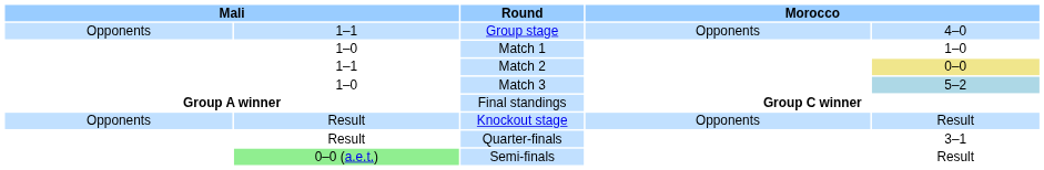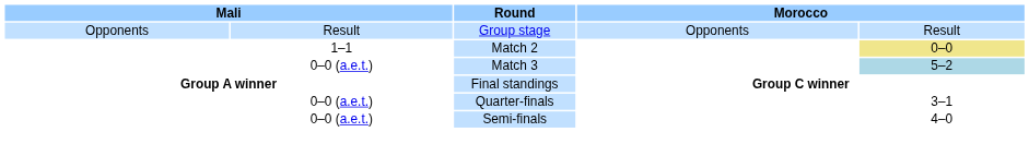 <table style="width:100%; text-align:center">
 <tr style="vertical-align:top; background:#99CCFF">
 <th colspan="2" width=44%>Mali</th>
 <th width=12%>Round</th>
 <th colspan="2" width=44%>Morocco</th>
 </tr>
 <tr style="vertical-align:top; background:#C1E0FF">
 <td>Opponents</td>
-<td>1–1</td>
+<td>Result</td>
 <td><a href='#'>Group stage</a></td>
 <td>Opponents</td>
-<td>4–0</td>
-</tr>
-<tr>
-<td align="left"></td>
-<td>1–0</td>
-<td style="background:#C1E0FF">Match 1</td>
-<td align="left"></td>
-<td>1–0</td>
+<td>Result</td>
 </tr>
 <tr>
 <td align="left"></td>
 <td>1–1</td>
 <td style="background:#C1E0FF">Match 2</td>
 <td align="left"></td>
 <td style="background: khaki;">0–0</td>
 </tr>
 <tr>
 <td align="left"></td>
-<td>1–0</td>
+<td>0–0 (<a href='#'>a.e.t.</a>) </td>
 <td style="background:#C1E0FF">Match 3</td>
 <td align="left"></td>
 <td style="background: lightblue;">5–2</td>
 </tr>
 <tr>
 <td colspan="2" style="text-align:center"><strong>Group A winner</strong><div></div></td>
 <td style="background:#C1E0FF">Final standings</td>
 <td colspan="2" style="text-align:center"><strong>Group C winner</strong><div></div></td>
 </tr>
-<tr style="vertical-align:top; background:#C1E0FF">
-<td>Opponents</td>
-<td>Result</td>
-<td><a href='#'>Knockout stage</a></td>
-<td>Opponents</td>
-<td>Result</td>
-</tr>
 <tr>
 <td align="left"></td>
-<td>Result</td>
+<td>0–0 (<a href='#'>a.e.t.</a>) </td>
 <td style="background:#C1E0FF">Quarter-finals</td>
 <td align="left"></td>
 <td>3–1</td>
 </tr>
 <tr>
 <td align="left"></td>
-<td style="background: lightgreen;">0–0 (<a href='#'>a.e.t.</a>) </td>
+<td>0–0 (<a href='#'>a.e.t.</a>) </td>
 <td style="background:#C1E0FF">Semi-finals</td>
 <td align="left"></td>
-<td>Result</td>
+<td>4–0</td>
 </tr>
 </table>
